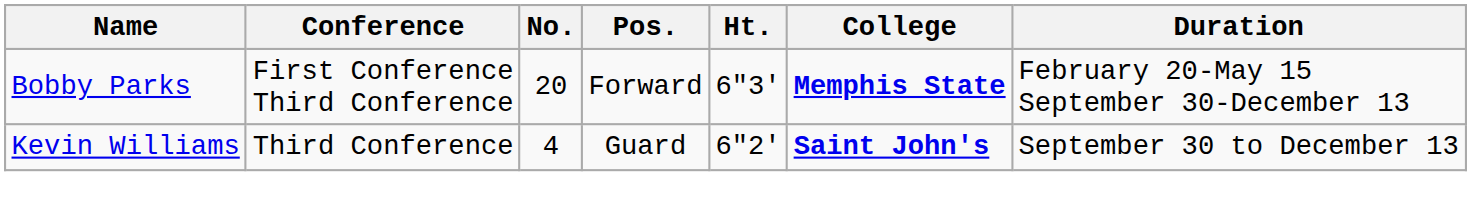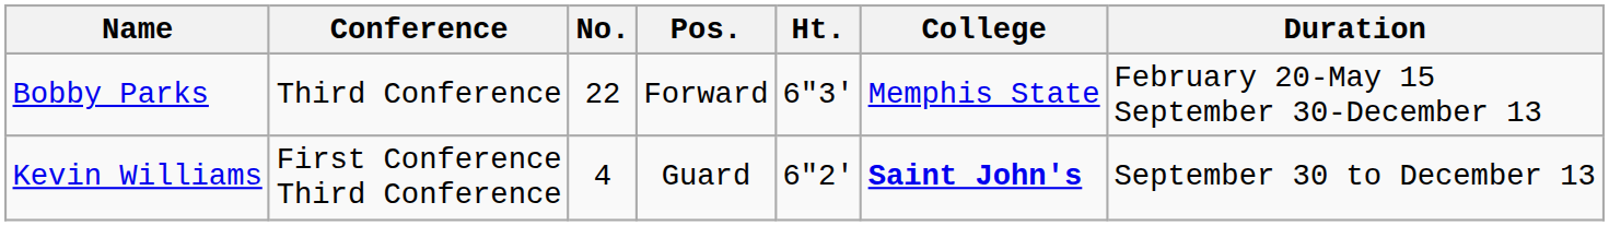 <table class="wikitable" border="1">
 <tr>
 <th>Name</th>
 <th>Conference</th>
 <th>No.</th>
 <th>Pos.</th>
 <th>Ht.</th>
 <th>College</th>
 <th>Duration</th>
 </tr>
 <tr>
 <td><a href='#'>Bobby Parks</a></td>
-<td>First Conference <br> Third Conference</td>
-<td align="center">20</td>
+<td>Third Conference</td>
+<td align="center">22</td>
 <td align="center">Forward</td>
 <td align="center">6"3'</td>
-<td><strong><a href='#'>Memphis State</a></strong></td>
+<td><a href='#'>Memphis State</a></td>
 <td>February 20-May 15 <br> September 30-December 13</td>
 </tr>
 <tr>
 <td><a href='#'>Kevin Williams</a></td>
-<td>Third Conference</td>
+<td>First Conference <br> Third Conference</td>
 <td align="center">4</td>
 <td align="center">Guard</td>
 <td align="center">6"2'</td>
 <td><strong><a href='#'>Saint John's</a></strong></td>
 <td>September 30 to December 13</td>
 </tr>
 </table>
